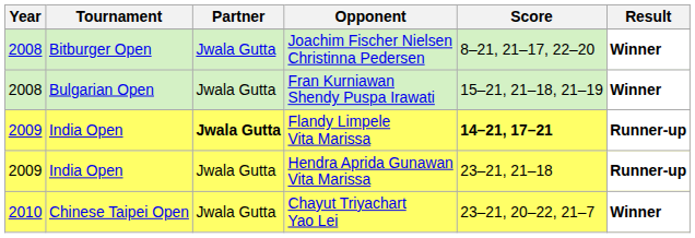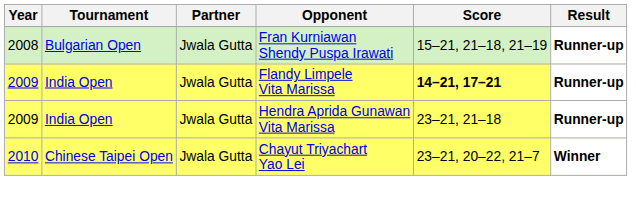 <table class="sortable wikitable" style="font-size: 90%;">
 <tr>
 <th>Year</th>
 <th>Tournament</th>
 <th>Partner</th>
 <th>Opponent</th>
 <th>Score</th>
 <th>Result</th>
 </tr>
 <tr>
 </tr>
 <tr style="background:#D4F1C5">
-<td align="center"><a href='#'>2008</a></td>
-<td align="left"><a href='#'>Bitburger Open</a></td>
-<td align="left"> <a href='#'>Jwala Gutta</a></td>
-<td align="left"> <a href='#'>Joachim Fischer Nielsen</a> <br>  <a href='#'>Christinna Pedersen</a></td>
-<td align="left">8–21, 21–17, 22–20</td>
-<td style="text-align:left; background:white"> <strong>Winner</strong></td>
-</tr>
-<tr style="background:#D4F1C5">
 <td align="center">2008</td>
 <td align="left"><a href='#'>Bulgarian Open</a></td>
 <td align="left"> Jwala Gutta</td>
 <td align="left"> <a href='#'>Fran Kurniawan</a> <br>  <a href='#'>Shendy Puspa Irawati</a></td>
 <td align="left">15–21, 21–18, 21–19</td>
-<td style="text-align:left; background:white"> <strong>Winner</strong></td>
+<td style="text-align:left; background:white"> <strong>Runner-up</strong></td>
 </tr>
 <tr style="background:#FFFF67">
 <td align="center"><a href='#'>2009</a></td>
 <td align="left"><a href='#'>India Open</a></td>
-<td align="left"><strong> Jwala Gutta</strong></td>
+<td align="left"> Jwala Gutta</td>
 <td align="left"> <a href='#'>Flandy Limpele</a> <br>  <a href='#'>Vita Marissa</a></td>
 <td align="left"><strong>14–21, 17–21</strong></td>
 <td style="text-align:left; background:white"> <strong>Runner-up</strong></td>
 </tr>
 <tr style="background:#FFFF67">
 <td align="center">2009</td>
 <td align="left"><a href='#'>India Open</a></td>
 <td align="left"> Jwala Gutta</td>
 <td align="left"> <a href='#'>Hendra Aprida Gunawan</a> <br>  <a href='#'>Vita Marissa</a></td>
 <td align="left">23–21, 21–18</td>
 <td style="text-align:left; background:white"> <strong>Runner-up</strong></td>
 </tr>
 <tr style="background:#FFFF67">
 <td align="center"><a href='#'>2010</a></td>
 <td align="left"><a href='#'>Chinese Taipei Open</a></td>
 <td align="left"> Jwala Gutta</td>
 <td align="left"> <a href='#'>Chayut Triyachart</a> <br>  <a href='#'>Yao Lei</a></td>
 <td align="left">23–21, 20–22, 21–7</td>
 <td style="text-align:left; background:white"> <strong>Winner</strong></td>
 </tr>
 </table>
